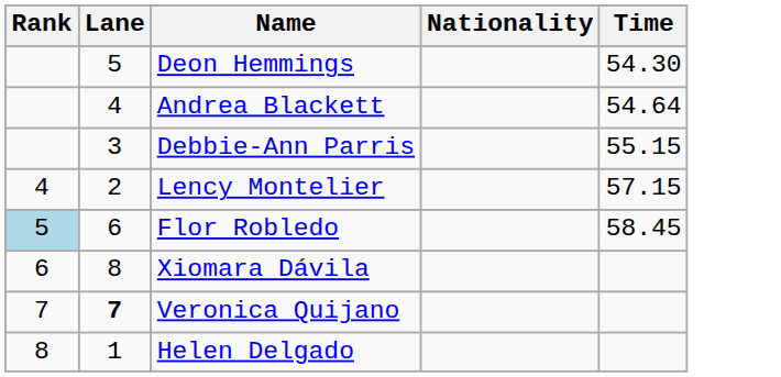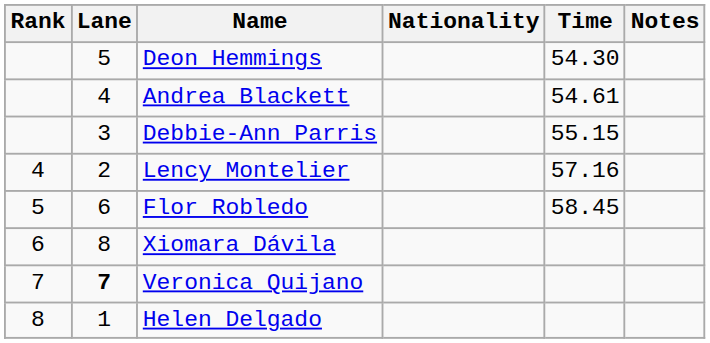 <table class="wikitable sortable" style="text-align:center;font-size:95%">
 <tr>
 <th>Rank</th>
 <th>Lane</th>
 <th>Name</th>
 <th>Nationality</th>
 <th>Time</th>
+<th>Notes</th>
 </tr>
 <tr>
 <td></td>
 <td>5</td>
 <td align=left><a href='#'>Deon Hemmings</a></td>
 <td align=left></td>
 <td>54.30</td>
+<td></td>
 </tr>
 <tr>
 <td></td>
 <td>4</td>
 <td align=left><a href='#'>Andrea Blackett</a></td>
 <td align=left></td>
-<td>54.64</td>
+<td>54.61</td>
+<td></td>
 </tr>
 <tr>
 <td></td>
 <td>3</td>
 <td align=left><a href='#'>Debbie-Ann Parris</a></td>
 <td align=left></td>
 <td>55.15</td>
+<td></td>
 </tr>
 <tr>
 <td>4</td>
 <td>2</td>
 <td align=left><a href='#'>Lency Montelier</a></td>
 <td align=left></td>
-<td>57.15</td>
+<td>57.16</td>
+<td></td>
 </tr>
 <tr>
-<td style="background: lightblue;">5</td>
+<td>5</td>
 <td>6</td>
 <td align=left><a href='#'>Flor Robledo</a></td>
 <td align=left></td>
 <td>58.45</td>
+<td></td>
 </tr>
 <tr>
 <td>6</td>
 <td>8</td>
 <td align=left><a href='#'>Xiomara Dávila</a></td>
 <td align=left></td>
+<td></td>
 <td></td>
 </tr>
 <tr>
 <td>7</td>
 <td><strong>7</strong></td>
 <td align=left><a href='#'>Veronica Quijano</a></td>
 <td align=left></td>
 <td></td>
+<td></td>
 </tr>
 <tr>
 <td>8</td>
 <td>1</td>
 <td align=left><a href='#'>Helen Delgado</a></td>
 <td align=left></td>
 <td></td>
+<td></td>
 </tr>
 </table>
